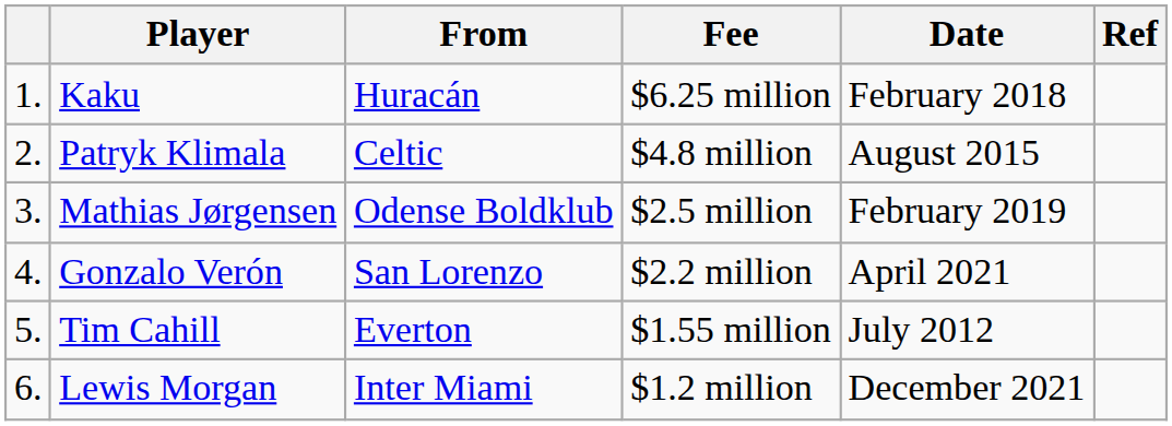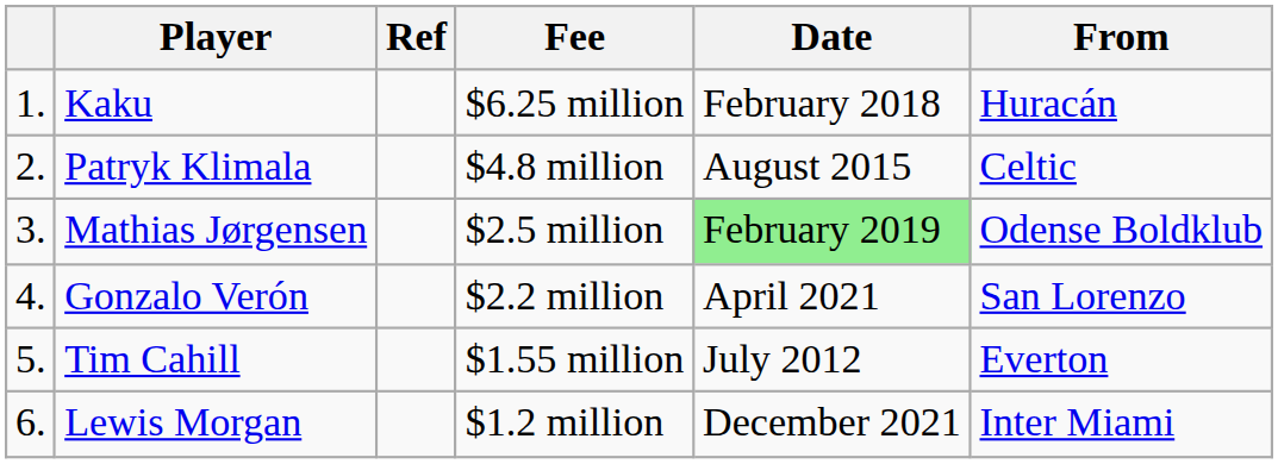 <table class="wikitable">
 <tr>
 <th></th>
 <th>Player</th>
-<th>From</th>
+<th>Ref</th>
 <th>Fee</th>
 <th>Date</th>
-<th>Ref</th>
+<th>From</th>
 </tr>
 <tr>
 <td>1.</td>
 <td> <a href='#'>Kaku</a></td>
-<td> <a href='#'>Huracán</a></td>
+<td></td>
 <td>$6.25 million</td>
 <td>February 2018</td>
-<td></td>
+<td> <a href='#'>Huracán</a></td>
 </tr>
 <tr>
 <td>2.</td>
 <td> <a href='#'>Patryk Klimala</a></td>
-<td> <a href='#'>Celtic</a></td>
+<td></td>
 <td>$4.8 million</td>
 <td>August 2015</td>
-<td></td>
+<td> <a href='#'>Celtic</a></td>
 </tr>
 <tr>
 <td>3.</td>
 <td> <a href='#'>Mathias Jørgensen</a></td>
+<td></td>
+<td>$2.5 million</td>
+<td style="background: lightgreen;">February 2019</td>
 <td> <a href='#'>Odense Boldklub</a></td>
-<td>$2.5 million</td>
-<td>February 2019</td>
-<td></td>
 </tr>
 <tr>
 <td>4.</td>
 <td> <a href='#'>Gonzalo Verón</a></td>
-<td> <a href='#'>San Lorenzo</a></td>
+<td></td>
 <td>$2.2 million</td>
 <td>April 2021</td>
-<td></td>
+<td> <a href='#'>San Lorenzo</a></td>
 </tr>
 <tr>
 <td>5.</td>
 <td> <a href='#'>Tim Cahill</a></td>
-<td> <a href='#'>Everton</a></td>
+<td></td>
 <td>$1.55 million</td>
 <td>July 2012</td>
-<td></td>
+<td> <a href='#'>Everton</a></td>
 </tr>
 <tr>
 <td>6.</td>
 <td> <a href='#'>Lewis Morgan</a></td>
-<td> <a href='#'>Inter Miami</a></td>
+<td></td>
 <td>$1.2 million</td>
 <td>December 2021</td>
-<td></td>
+<td> <a href='#'>Inter Miami</a></td>
 </tr>
 </table>
